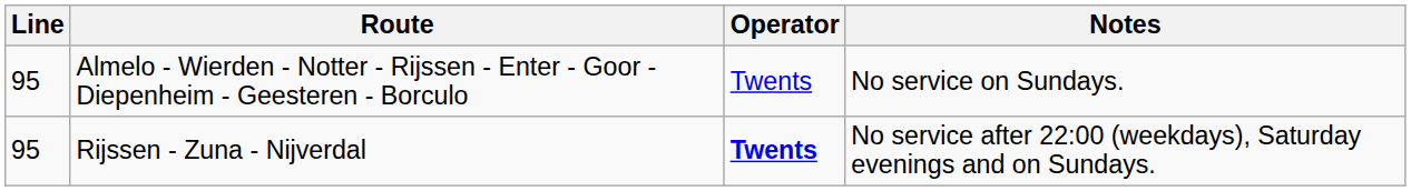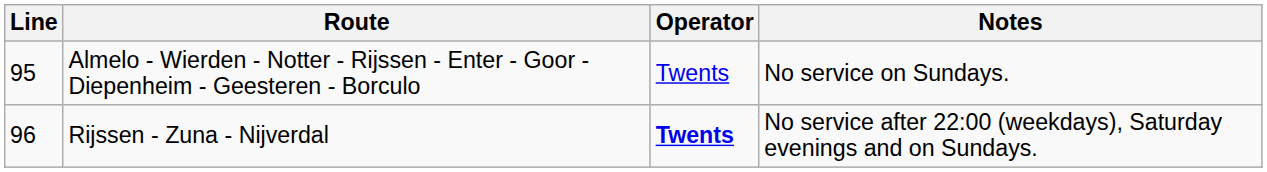 <table class="wikitable">
 <tr>
 <th>Line</th>
 <th>Route</th>
 <th>Operator</th>
 <th>Notes</th>
 </tr>
 <tr>
 <td>95</td>
 <td>Almelo - Wierden - Notter - Rijssen - Enter - Goor - Diepenheim - Geesteren - Borculo</td>
 <td><a href='#'>Twents</a></td>
 <td>No service on Sundays.</td>
 </tr>
 <tr>
-<td>95</td>
+<td>96</td>
 <td>Rijssen - Zuna - Nijverdal</td>
 <td><strong><a href='#'>Twents</a></strong></td>
 <td>No service after 22:00 (weekdays), Saturday evenings and on Sundays.</td>
 </tr>
 </table>
